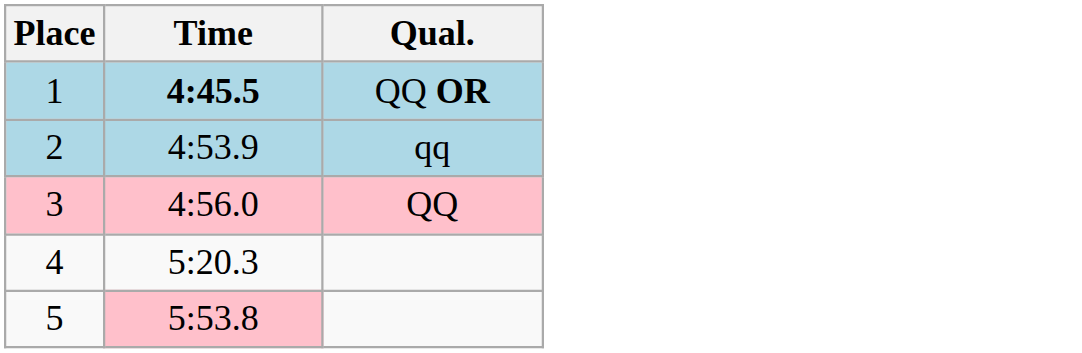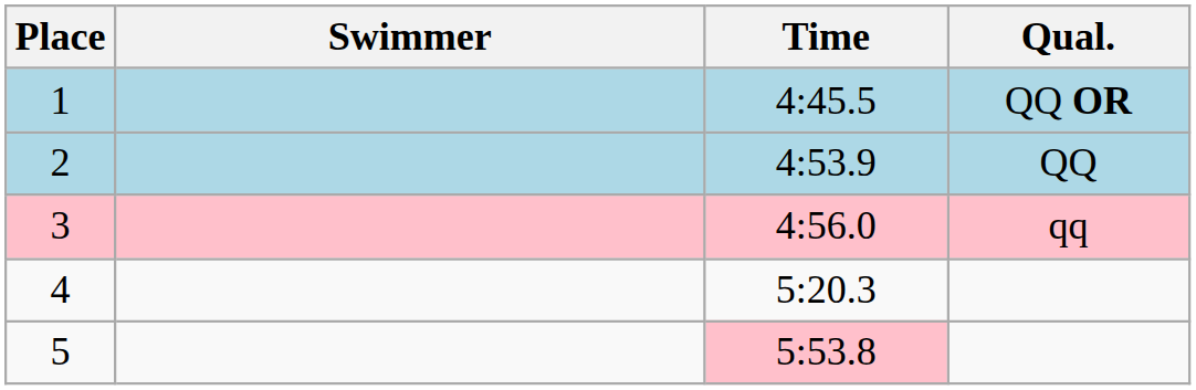 <table class=wikitable style="text-align:center">
 <tr>
 <th>Place</th>
+<th width=230>Swimmer</th>
 <th width=90>Time</th>
 <th width=90>Qual.</th>
 </tr>
 <tr bgcolor=lightblue>
 <td>1</td>
-<td><strong>4:45.5</strong></td>
+<td align=left></td>
+<td>4:45.5</td>
 <td>QQ <strong>OR</strong></td>
 </tr>
 <tr bgcolor=lightblue>
 <td>2</td>
+<td align=left></td>
 <td>4:53.9</td>
-<td>qq</td>
+<td>QQ</td>
 </tr>
 <tr bgcolor=pink>
 <td>3</td>
+<td align=left></td>
 <td>4:56.0</td>
-<td>QQ</td>
+<td>qq</td>
 </tr>
 <tr>
 <td>4</td>
+<td align=left></td>
 <td>5:20.3</td>
 <td></td>
 </tr>
 <tr>
 <td>5</td>
+<td align=left></td>
 <td style="background: pink;">5:53.8</td>
 <td></td>
 </tr>
 </table>
